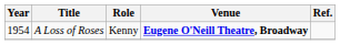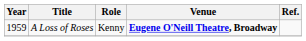 <table class="wikitable">
 <tr>
 <th>Year</th>
 <th>Title</th>
 <th>Role</th>
 <th>Venue</th>
 <th class="unsortable">Ref.</th>
 </tr>
 <tr>
-<td>1954</td>
+<td>1959</td>
 <td><em>A Loss of Roses</em></td>
 <td>Kenny</td>
 <td><strong><a href='#'>Eugene O'Neill Theatre</a>, Broadway</strong></td>
 <td></td>
 </tr>
 <tr>
 </tr>
 </table>
